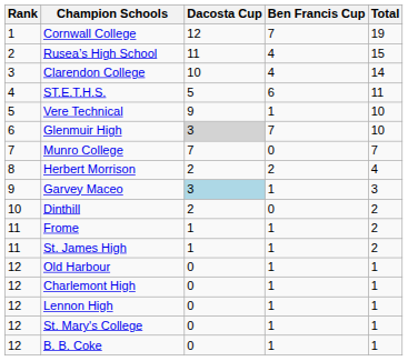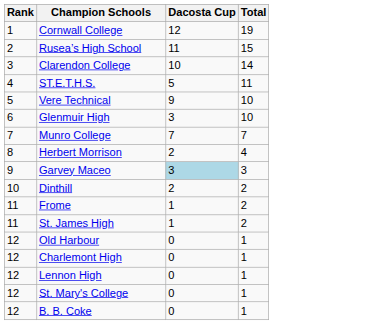 <table class="wikitable sortable">
 <tr style="background:#cccccc;">
 <th>Rank</th>
 <th width=180>Champion Schools</th>
 <th align="center">Dacosta Cup</th>
-<th align="center">Ben Francis Cup</th>
 <th align="center">Total</th>
 </tr>
 <tr>
 <td>1</td>
 <td><a href='#'>Cornwall College</a></td>
 <td>12</td>
-<td>7</td>
 <td>19</td>
 </tr>
 <tr>
 <td>2</td>
 <td><a href='#'>Rusea’s High School</a></td>
 <td>11</td>
-<td>4</td>
 <td>15</td>
 </tr>
 <tr>
 <td>3</td>
 <td><a href='#'>Clarendon College</a></td>
 <td>10</td>
-<td>4</td>
 <td>14</td>
 </tr>
 <tr>
 <td>4</td>
 <td><a href='#'>ST.E.T.H.S.</a></td>
 <td>5</td>
-<td>6</td>
 <td>11</td>
 </tr>
 <tr>
 <td>5</td>
 <td><a href='#'>Vere Technical</a></td>
 <td>9</td>
-<td>1</td>
 <td>10</td>
 </tr>
 <tr>
 <td>6</td>
 <td><a href='#'>Glenmuir High</a></td>
-<td style="background: lightgrey;">3</td>
-<td>7</td>
+<td>3</td>
 <td>10</td>
 </tr>
 <tr>
 <td>7</td>
 <td><a href='#'>Munro College</a></td>
 <td>7</td>
-<td>0</td>
 <td>7</td>
 </tr>
 <tr>
 <td>8</td>
 <td><a href='#'>Herbert Morrison</a></td>
-<td>2</td>
 <td>2</td>
 <td>4</td>
 </tr>
 <tr>
 <td>9</td>
 <td><a href='#'>Garvey Maceo</a></td>
 <td style="background: lightblue;">3</td>
-<td>1</td>
 <td>3</td>
 </tr>
 <tr>
 <td>10</td>
 <td><a href='#'>Dinthill</a></td>
 <td>2</td>
-<td>0</td>
 <td>2</td>
 </tr>
 <tr>
 <td>11</td>
 <td><a href='#'>Frome</a></td>
 <td>1</td>
-<td>1</td>
 <td>2</td>
 </tr>
 <tr>
 <td>11</td>
 <td><a href='#'>St. James High</a></td>
-<td>1</td>
 <td>1</td>
 <td>2</td>
 </tr>
 <tr>
 <td>12</td>
 <td><a href='#'>Old Harbour</a></td>
 <td>0</td>
 <td>1</td>
-<td>1</td>
 </tr>
 <tr>
 <td>12</td>
 <td><a href='#'>Charlemont High</a></td>
 <td>0</td>
-<td>1</td>
 <td>1</td>
 </tr>
 <tr>
 <td>12</td>
 <td><a href='#'>Lennon High</a></td>
 <td>0</td>
 <td>1</td>
-<td>1</td>
 </tr>
 <tr>
 <td>12</td>
 <td><a href='#'>St. Mary's College</a></td>
 <td>0</td>
-<td>1</td>
 <td>1</td>
 </tr>
 <tr>
 <td>12</td>
 <td><a href='#'>B. B. Coke</a></td>
 <td>0</td>
 <td>1</td>
-<td>1</td>
 </tr>
 </table>
